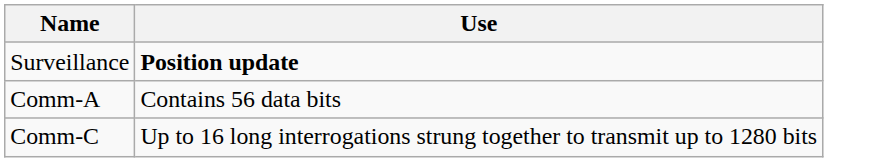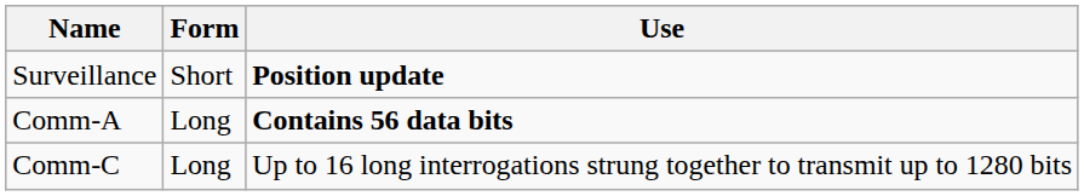 <table class="wikitable">
 <tr>
 <th>Name</th>
+<th>Form</th>
 <th>Use</th>
 </tr>
 <tr>
 <td>Surveillance</td>
+<td>Short</td>
 <td><strong>Position update</strong></td>
 </tr>
 <tr>
 <td>Comm-A</td>
-<td>Contains 56 data bits</td>
+<td>Long</td>
+<td><strong>Contains 56 data bits</strong></td>
 </tr>
 <tr>
 <td>Comm-C</td>
+<td>Long</td>
 <td>Up to 16 long interrogations strung together to transmit up to 1280 bits</td>
 </tr>
 </table>
